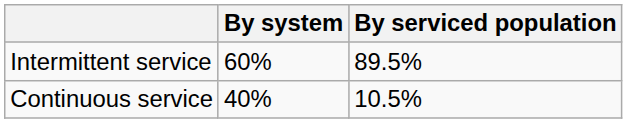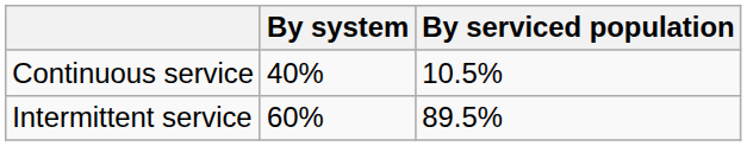 <table class="wikitable">
 <tr>
 <th></th>
 <th>By system</th>
 <th>By serviced population</th>
 </tr>
 <tr>
+<td>Continuous service</td>
+<td>40%</td>
+<td>10.5%</td>
+</tr>
+<tr>
 <td>Intermittent service</td>
 <td>60%</td>
 <td>89.5%</td>
 </tr>
-<tr>
-<td>Continuous service</td>
-<td>40%</td>
-<td>10.5%</td>
-</tr>
 </table>
